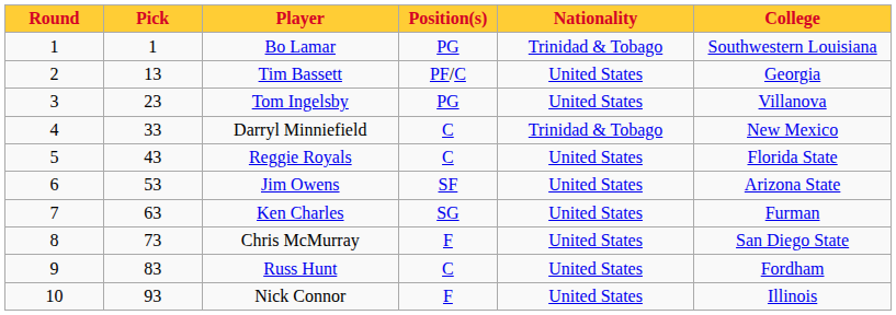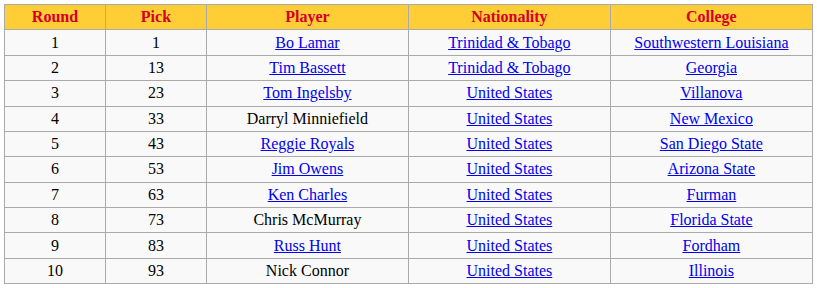 <table class="wikitable sortable sortable">
 <tr>
 <th style="background:#ffcd35; color:#D40026" width="10%">Round</th>
 <th style="background:#ffcd35; color:#D40026" width="10%">Pick</th>
 <th style="background:#ffcd35; color:#D40026" width="20%">Player</th>
-<th style="background:#ffcd35; color:#D40026" width="10%">Position(s)</th>
 <th style="background:#ffcd35; color:#D40026" width="20%">Nationality</th>
 <th style="background:#ffcd35; color:#D40026" width="20%">College</th>
 </tr>
 <tr style="text-align: center">
 <td>1</td>
 <td>1</td>
 <td><a href='#'>Bo Lamar</a></td>
-<td><a href='#'>PG</a></td>
 <td> <a href='#'>Trinidad & Tobago</a></td>
 <td><a href='#'>Southwestern Louisiana</a></td>
 </tr>
 <tr style="text-align: center">
 <td>2</td>
 <td>13</td>
 <td><a href='#'>Tim Bassett</a></td>
-<td><a href='#'>PF</a>/<a href='#'>C</a></td>
-<td> <a href='#'>United States</a></td>
+<td> <a href='#'>Trinidad & Tobago</a></td>
 <td><a href='#'>Georgia</a></td>
 </tr>
 <tr style="text-align: center">
 <td>3</td>
 <td>23</td>
 <td><a href='#'>Tom Ingelsby</a></td>
-<td><a href='#'>PG</a></td>
 <td> <a href='#'>United States</a></td>
 <td><a href='#'>Villanova</a></td>
 </tr>
 <tr style="text-align: center">
 <td>4</td>
 <td>33</td>
 <td>Darryl Minniefield</td>
-<td><a href='#'>C</a></td>
-<td> <a href='#'>Trinidad & Tobago</a></td>
+<td> <a href='#'>United States</a></td>
 <td><a href='#'>New Mexico</a></td>
 </tr>
 <tr style="text-align: center">
 <td>5</td>
 <td>43</td>
 <td><a href='#'>Reggie Royals</a></td>
-<td><a href='#'>C</a></td>
 <td> <a href='#'>United States</a></td>
-<td><a href='#'>Florida State</a></td>
+<td><a href='#'>San Diego State</a></td>
 </tr>
 <tr style="text-align: center">
 <td>6</td>
 <td>53</td>
 <td><a href='#'>Jim Owens</a></td>
-<td><a href='#'>SF</a></td>
 <td> <a href='#'>United States</a></td>
 <td><a href='#'>Arizona State</a></td>
 </tr>
 <tr style="text-align: center">
 <td>7</td>
 <td>63</td>
 <td><a href='#'>Ken Charles</a></td>
-<td><a href='#'>SG</a></td>
 <td> <a href='#'>United States</a></td>
 <td><a href='#'>Furman</a></td>
 </tr>
 <tr style="text-align: center">
 <td>8</td>
 <td>73</td>
 <td>Chris McMurray</td>
-<td><a href='#'>F</a></td>
 <td> <a href='#'>United States</a></td>
-<td><a href='#'>San Diego State</a></td>
+<td><a href='#'>Florida State</a></td>
 </tr>
 <tr style="text-align: center">
 <td>9</td>
 <td>83</td>
 <td><a href='#'>Russ Hunt</a></td>
-<td><a href='#'>C</a></td>
 <td> <a href='#'>United States</a></td>
 <td><a href='#'>Fordham</a></td>
 </tr>
 <tr style="text-align: center">
 <td>10</td>
 <td>93</td>
 <td>Nick Connor</td>
-<td><a href='#'>F</a></td>
 <td> <a href='#'>United States</a></td>
 <td><a href='#'>Illinois</a></td>
 </tr>
 </table>
